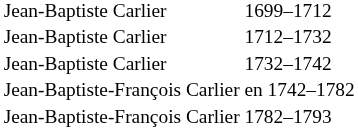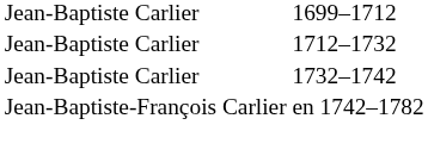 <table>
 <tr>
 <td>Jean-Baptiste Carlier</td>
 <td>1699–1712</td>
 </tr>
 <tr>
 <td>Jean-Baptiste Carlier</td>
 <td>1712–1732</td>
 </tr>
 <tr>
 <td>Jean-Baptiste Carlier</td>
 <td>1732–1742</td>
 </tr>
 <tr>
 <td>Jean-Baptiste-François Carlier</td>
 <td>en 1742–1782</td>
 </tr>
-<tr>
-<td>Jean-Baptiste-François Carlier</td>
-<td>1782–1793</td>
-</tr>
 </table>
